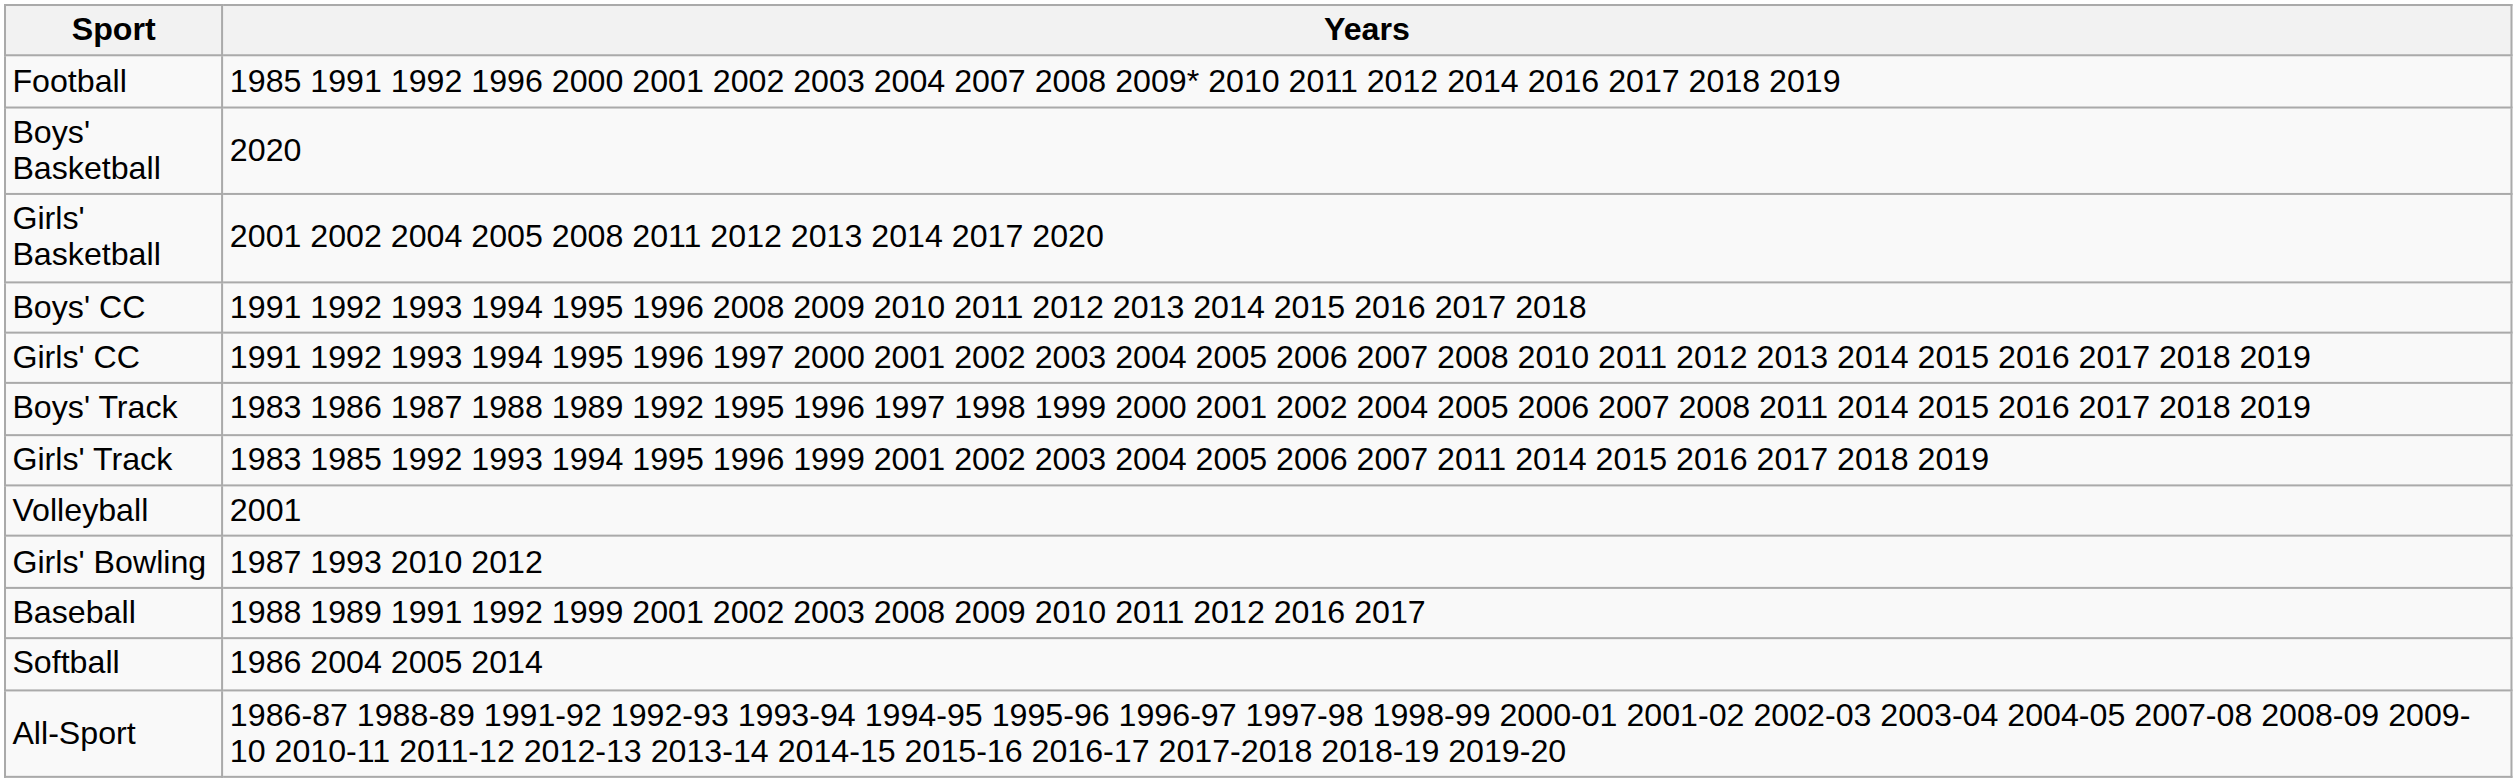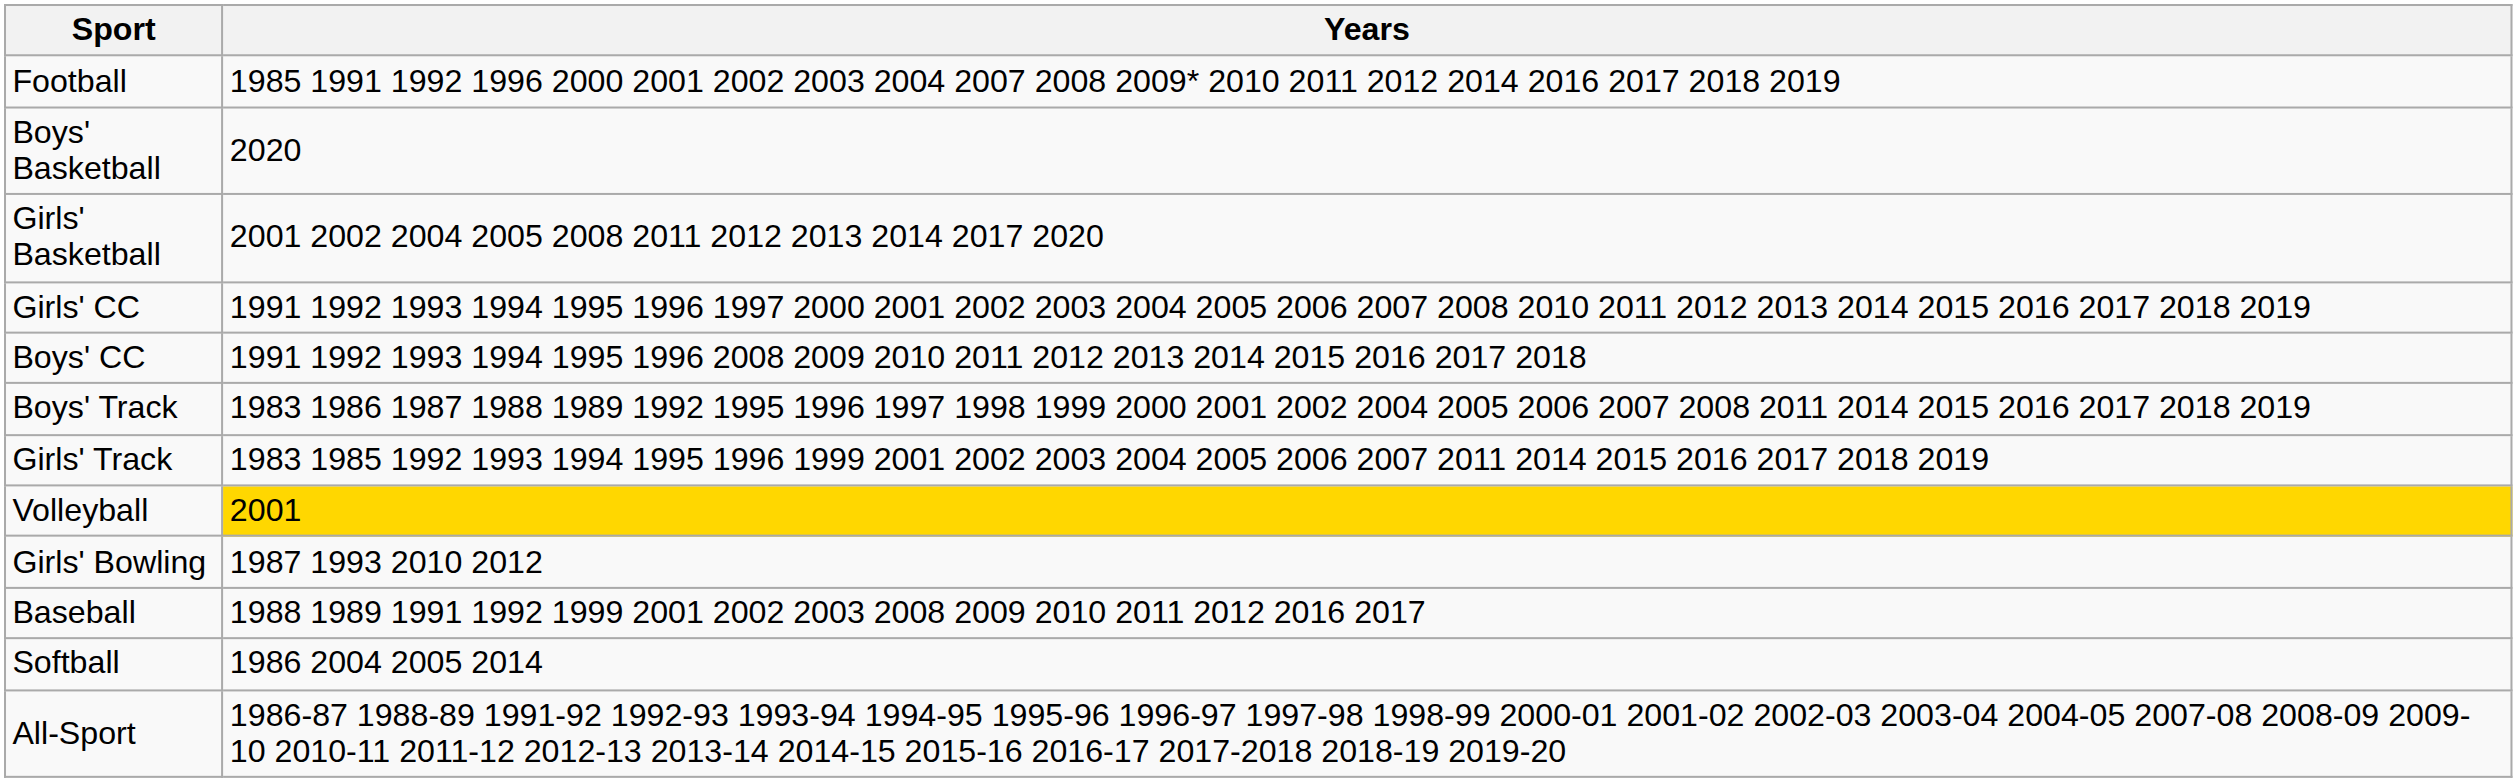 <table class="wikitable mw-collapsible mw-collapsed">
 <tr>
 <th>Sport</th>
 <th>Years</th>
 </tr>
 <tr>
 <td>Football</td>
 <td>1985  1991 1992 1996 2000 2001 2002 2003 2004 2007 2008 2009* 2010 2011 2012 2014 2016 2017 2018 2019</td>
 </tr>
 <tr>
 <td>Boys' Basketball</td>
 <td>2020</td>
 </tr>
 <tr>
 <td>Girls' Basketball</td>
 <td>2001 2002 2004 2005 2008 2011 2012 2013 2014 2017 2020</td>
 </tr>
 <tr>
+<td>Girls' CC</td>
+<td>1991 1992 1993 1994 1995 1996 1997 2000 2001 2002 2003 2004 2005 2006 2007 2008 2010 2011 2012 2013 2014 2015 2016 2017 2018 2019</td>
+</tr>
+<tr>
 <td>Boys' CC</td>
 <td>1991 1992 1993 1994 1995 1996 2008 2009 2010 2011 2012 2013 2014 2015 2016 2017 2018</td>
-</tr>
-<tr>
-<td>Girls' CC</td>
-<td>1991 1992 1993 1994 1995 1996 1997 2000 2001 2002 2003 2004 2005 2006 2007 2008 2010 2011 2012 2013 2014 2015 2016 2017 2018 2019</td>
 </tr>
 <tr>
 <td>Boys' Track</td>
 <td>1983 1986 1987 1988 1989 1992 1995 1996 1997 1998 1999 2000 2001 2002 2004 2005 2006 2007 2008 2011 2014 2015 2016 2017 2018 2019</td>
 </tr>
 <tr>
 <td>Girls' Track</td>
 <td>1983 1985 1992 1993 1994 1995 1996 1999 2001 2002 2003 2004 2005 2006 2007 2011 2014 2015 2016 2017 2018 2019</td>
 </tr>
 <tr>
 <td>Volleyball</td>
-<td>2001</td>
+<td style="background: gold;">2001</td>
 </tr>
 <tr>
 <td>Girls' Bowling</td>
 <td>1987 1993 2010 2012</td>
 </tr>
 <tr>
 <td>Baseball</td>
 <td>1988 1989 1991 1992 1999 2001 2002 2003 2008 2009 2010 2011 2012 2016 2017</td>
 </tr>
 <tr>
 <td>Softball</td>
 <td>1986 2004 2005 2014</td>
 </tr>
 <tr>
 <td>All-Sport</td>
 <td>1986-87 1988-89 1991-92 1992-93 1993-94 1994-95 1995-96 1996-97 1997-98 1998-99 2000-01 2001-02 2002-03 2003-04 2004-05 2007-08 2008-09 2009-10 2010-11 2011-12 2012-13 2013-14 2014-15 2015-16 2016-17 2017-2018 2018-19 2019-20</td>
 </tr>
 </table>
